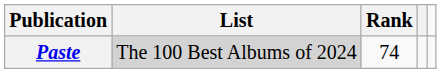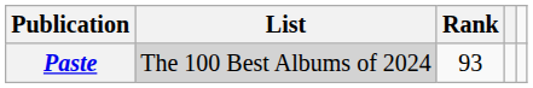 <table class="wikitable sortable plainrowheaders">
 <tr>
 <th scope="col">Publication</th>
 <th scope="col">List</th>
 <th scope="col">Rank</th>
 <th scope="col" class="unsortable"></th>
 </tr>
 <tr>
 <th scope="row"><em><a href='#'>Paste</a></em></th>
 <td style="background: lightgrey;">The 100 Best Albums of 2024</td>
-<td style="text-align: center;">74</td>
+<td style="text-align: center;">93</td>
 <td style="text-align: center;"></td>
 <td></td>
 </tr>
 </table>
